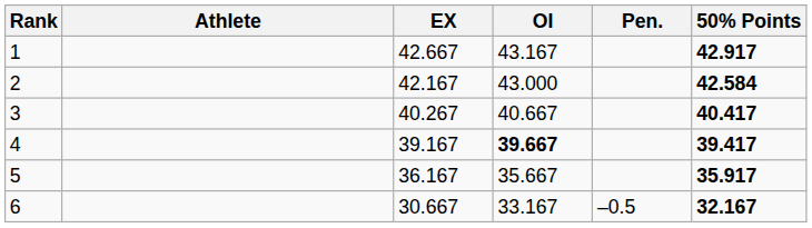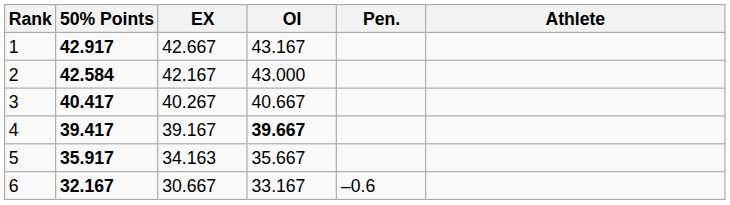 <table class="wikitable" style="font-size:95%" style="width:35em;" style="text-align:center">
 <tr>
 <th>Rank</th>
-<th width=250>Athlete</th>
+<th>50% Points</th>
 <th width=70>EX</th>
 <th width=70>OI</th>
 <th width=70>Pen.</th>
-<th>50% Points</th>
+<th width=250>Athlete</th>
 </tr>
 <tr>
 <td>1</td>
-<td align=left></td>
+<td><strong>42.917</strong></td>
 <td>42.667</td>
 <td>43.167</td>
 <td></td>
-<td><strong>42.917</strong></td>
+<td align=left></td>
 </tr>
 <tr>
 <td>2</td>
-<td align=left></td>
+<td><strong>42.584</strong></td>
 <td>42.167</td>
 <td>43.000</td>
 <td></td>
-<td><strong>42.584</strong></td>
+<td align=left></td>
 </tr>
 <tr>
 <td>3</td>
-<td align=left></td>
+<td><strong>40.417</strong></td>
 <td>40.267</td>
 <td>40.667</td>
 <td></td>
-<td><strong>40.417</strong></td>
+<td align=left></td>
 </tr>
 <tr>
 <td>4</td>
-<td align=left></td>
+<td><strong>39.417</strong></td>
 <td>39.167</td>
 <td><strong>39.667</strong></td>
 <td></td>
-<td><strong>39.417</strong></td>
+<td align=left></td>
 </tr>
 <tr>
 <td>5</td>
-<td align=left></td>
-<td>36.167</td>
+<td><strong>35.917</strong></td>
+<td>34.163</td>
 <td>35.667</td>
 <td></td>
-<td><strong>35.917</strong></td>
+<td align=left></td>
 </tr>
 <tr>
 <td>6</td>
-<td align=left></td>
+<td><strong>32.167</strong></td>
 <td>30.667</td>
 <td>33.167</td>
-<td>–0.5</td>
-<td><strong>32.167</strong></td>
+<td>–0.6</td>
+<td align=left></td>
 </tr>
 </table>
